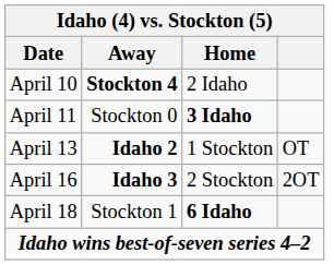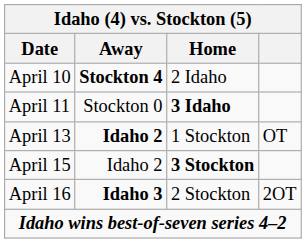 <table class="wikitable">
 <tr>
 <th bgcolor="#DDDDDD" colspan="4">Idaho (4) vs. Stockton (5)</th>
 </tr>
 <tr>
 <th>Date</th>
 <th>Away</th>
 <th>Home</th>
 <th></th>
 </tr>
 <tr>
 <td>April 10</td>
 <td align="right"><strong>Stockton 4</strong></td>
 <td>2 Idaho</td>
 <td></td>
 </tr>
 <tr>
 <td>April 11</td>
 <td align="right">Stockton 0</td>
 <td><strong>3 Idaho</strong></td>
 <td></td>
 </tr>
 <tr>
 <td>April 13</td>
 <td align="right"><strong>Idaho 2</strong></td>
 <td>1 Stockton</td>
 <td>OT</td>
 </tr>
 <tr>
+<td>April 15</td>
+<td align="right">Idaho 2</td>
+<td><strong>3 Stockton</strong></td>
+<td></td>
+</tr>
+<tr>
 <td>April 16</td>
 <td align="right"><strong>Idaho 3</strong></td>
 <td>2 Stockton</td>
 <td>2OT</td>
 </tr>
-<tr>
-<td>April 18</td>
-<td align="right">Stockton 1</td>
-<td><strong>6 Idaho</strong></td>
-<td></td>
-</tr>
 <tr align="center">
 <td colspan="4"><strong><em>Idaho wins best-of-seven series 4–2</em></strong></td>
 </tr>
 </table>
